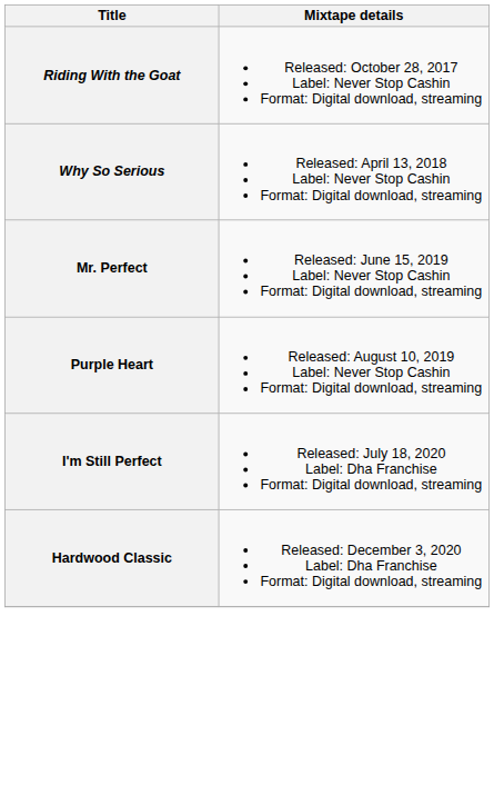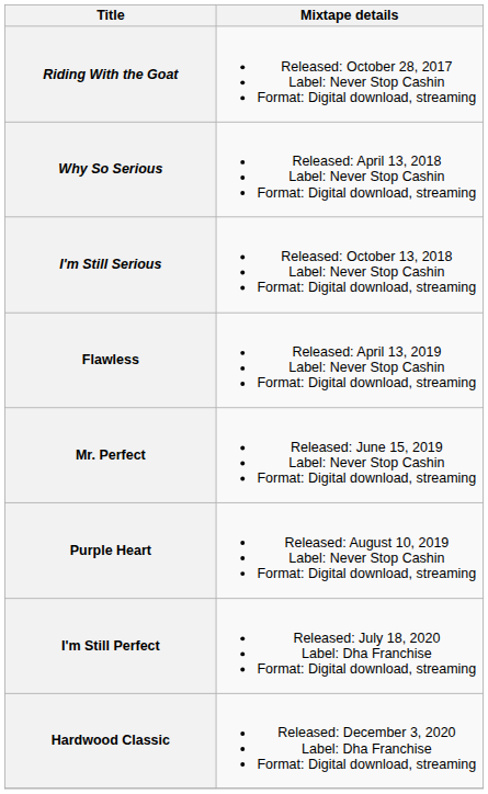 <table class="wikitable plainrowheaders" style="text-align:center;">
 <tr>
 <th scope="col" style="width:15em;">Title</th>
 <th scope="col" style="width:19em;">Mixtape details</th>
 </tr>
 <tr>
 <th scope="row"><em>Riding With the Goat</em></th>
 <td><br><ul><li>Released: October 28, 2017</li><li>Label: Never Stop Cashin</li><li>Format: Digital download, streaming</li></ul></td>
 </tr>
 <tr>
 <th scope="row"><em>Why So Serious</em></th>
 <td><br><ul><li>Released: April 13, 2018</li><li>Label: Never Stop Cashin</li><li>Format: Digital download, streaming</li></ul></td>
+</tr>
+<tr>
+<th scope="row"><em>I'm Still Serious</th>
+<td><br><ul><li>Released: October 13, 2018</li><li>Label: Never Stop Cashin</li><li>Format: Digital download, streaming</li></ul></td>
+</tr>
+<tr>
+<th scope="row"></em>Flawless<em></th>
+<td><br><ul><li>Released: April 13, 2019</li><li>Label: Never Stop Cashin</li><li>Format: Digital download, streaming</li></ul></td>
 </tr>
 <tr>
 <th scope="row"></em>Mr. Perfect<em></th>
 <td><br><ul><li>Released: June 15, 2019</li><li>Label: Never Stop Cashin</li><li>Format: Digital download, streaming</li></ul></td>
 </tr>
 <tr>
 <th scope="row"></em>Purple Heart<em></th>
 <td><br><ul><li>Released: August 10, 2019</li><li>Label: Never Stop Cashin</li><li>Format: Digital download, streaming</li></ul></td>
 </tr>
 <tr>
 <th scope="row"></em>I'm Still Perfect<em></th>
 <td><br><ul><li>Released: July 18, 2020</li><li>Label: Dha Franchise</li><li>Format: Digital download, streaming</li></ul></td>
 </tr>
 <tr>
 <th scope="row"></em>Hardwood Classic<em></th>
 <td><br><ul><li>Released: December 3, 2020</li><li>Label: Dha Franchise</li><li>Format: Digital download, streaming</li></ul></td>
 </tr>
 <tr>
 </tr>
 </table>
